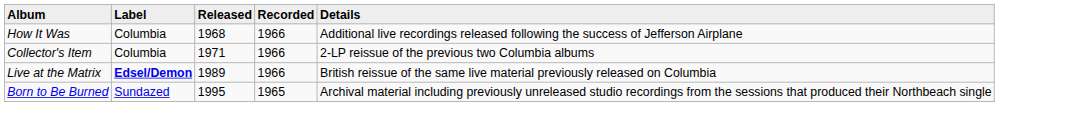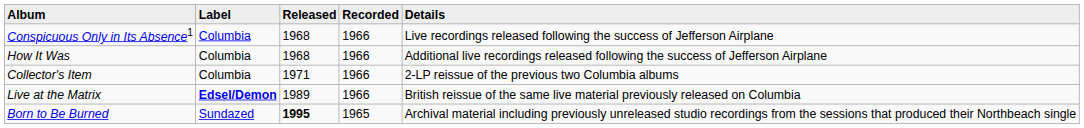 <table class="wikitable" style="font-size:95%;">
 <tr style="background:#eee;">
 <td><strong>Album</strong></td>
 <td><strong>Label</strong></td>
 <td><strong>Released</strong></td>
 <td><strong>Recorded</strong></td>
 <td><strong>Details</strong></td>
+</tr>
+<tr>
+<td><em><a href='#'>Conspicuous Only in Its Absence</a></em><sup>1</sup></td>
+<td><a href='#'>Columbia</a></td>
+<td>1968</td>
+<td>1966</td>
+<td>Live recordings released following the success of Jefferson Airplane</td>
 </tr>
 <tr>
 <td><em>How It Was</em></td>
 <td>Columbia</td>
 <td>1968</td>
 <td>1966</td>
 <td>Additional live recordings released following the success of Jefferson Airplane</td>
 </tr>
 <tr>
 <td><em>Collector's Item</em></td>
 <td>Columbia</td>
 <td>1971</td>
 <td>1966</td>
 <td>2-LP reissue of the previous two Columbia albums</td>
 </tr>
 <tr>
 <td><em>Live at the Matrix</em></td>
 <td><strong><a href='#'>Edsel/Demon</a></strong></td>
 <td>1989</td>
 <td>1966</td>
 <td>British reissue of  the same live material previously released on Columbia</td>
 </tr>
 <tr>
 <td><em><a href='#'>Born to Be Burned</a></em></td>
 <td><a href='#'>Sundazed</a></td>
-<td>1995</td>
+<td><strong>1995</strong></td>
 <td>1965</td>
 <td>Archival material including previously unreleased studio recordings from the sessions that produced their Northbeach single</td>
 </tr>
 </table>
